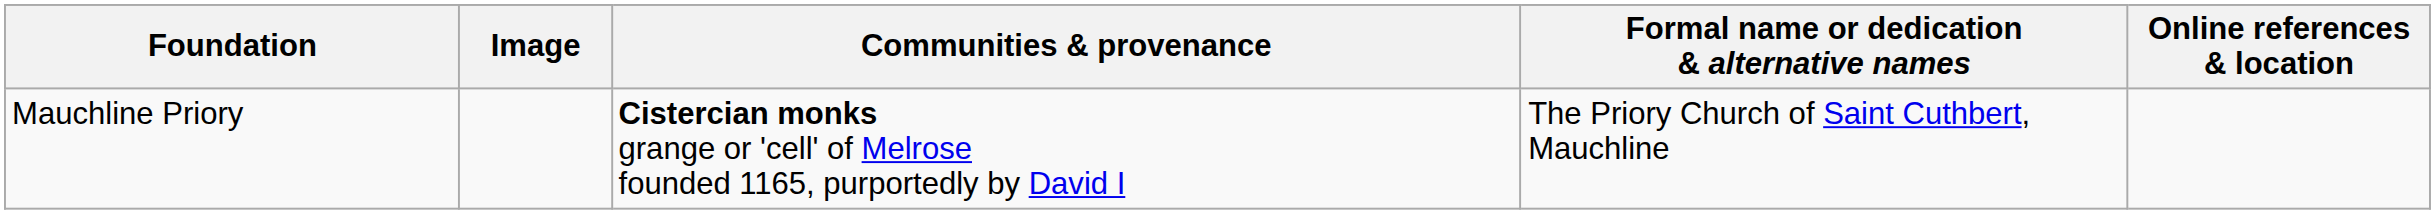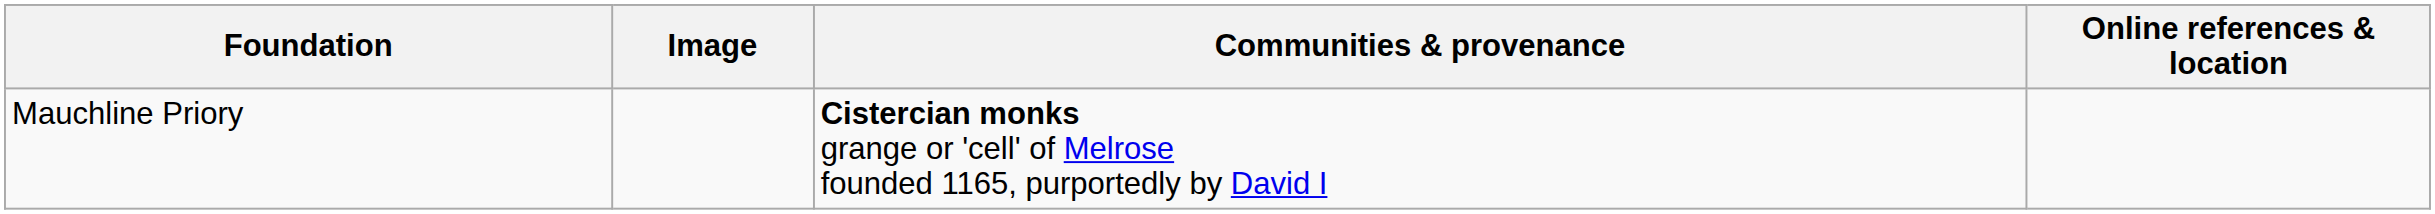 <table width=99% class="wikitable">
 <tr>
 <th width = 15%>Foundation</th>
 <th width = 5%>Image</th>
 <th width = 30%>Communities & provenance</th>
-<th width = 20%>Formal name or dedication <br>& <em>alternative names</em></th>
 <th width = 10%>Online references & location</th>
 </tr>
 <tr valign=top>
 <td>Mauchline Priory</td>
 <td></td>
 <td><strong>Cistercian monks</strong><br>grange or 'cell' of <a href='#'>Melrose</a><br>founded 1165, purportedly by <a href='#'>David I</a></td>
-<td>The Priory Church of <a href='#'>Saint Cuthbert</a>, Mauchline</td>
 <td></td>
 </tr>
 </table>
